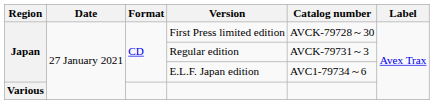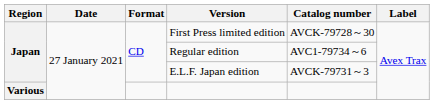 <table class="wikitable plainrowheaders">
 <tr>
 <th scope="col">Region</th>
 <th scope="col">Date</th>
 <th scope="col">Format</th>
 <th scope="col">Version</th>
 <th scope="col">Catalog number</th>
 <th scope="col">Label</th>
 </tr>
 <tr>
 <th scope="row" rowspan="3">Japan</th>
 <td rowspan="4">27 January 2021</td>
 <td rowspan="3"><a href='#'>CD</a></td>
 <td>First Press limited edition</td>
 <td>AVCK-79728～30</td>
 <td rowspan="4"><a href='#'>Avex Trax</a></td>
 </tr>
 <tr>
 <td>Regular edition</td>
-<td>AVCK-79731～3</td>
+<td>AVC1-79734～6</td>
 </tr>
 <tr>
 <td>E.L.F. Japan edition</td>
-<td>AVC1-79734～6</td>
+<td>AVCK-79731～3</td>
 </tr>
 <tr>
 <th scope="row">Various</th>
 <td></td>
 <td></td>
 <td></td>
 </tr>
 </table>
